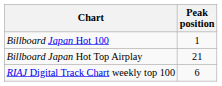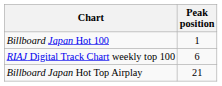 <table class="wikitable sortable" style="text-align:center;">
 <tr>
 <th>Chart</th>
 <th>Peak<br>position</th>
 </tr>
 <tr>
 <td align="left"><em>Billboard</em> <a href='#'><em>Japan</em> Hot 100</a></td>
 <td>1</td>
 </tr>
 <tr>
+<td align="left"><a href='#'><em>RIAJ</em> Digital Track Chart</a> weekly top 100</td>
+<td>6</td>
+</tr>
+<tr>
 <td align="left"><em>Billboard Japan</em> Hot Top Airplay</td>
 <td>21</td>
 </tr>
-<tr>
-<td align="left"><a href='#'><em>RIAJ</em> Digital Track Chart</a> weekly top 100</td>
-<td>6</td>
-</tr>
 </table>
